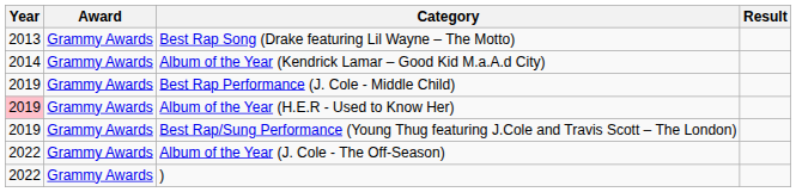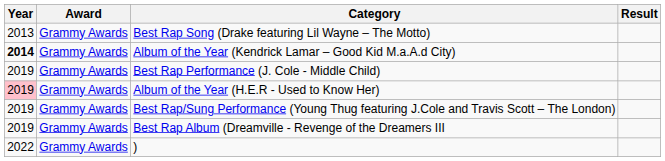 <table class="wikitable">
 <tr>
 <th>Year</th>
 <th>Award</th>
 <th>Category</th>
 <th>Result</th>
 </tr>
 <tr>
 <td rowspan=1>2013</td>
 <td rowspan=1><a href='#'>Grammy Awards</a></td>
 <td><a href='#'>Best Rap Song</a> (Drake featuring Lil Wayne – The Motto)</td>
 <td></td>
 </tr>
 <tr>
-<td rowspan=1>2014</td>
+<td rowspan=1><strong>2014</strong></td>
 <td rowspan=1><a href='#'>Grammy Awards</a></td>
 <td><a href='#'>Album of the Year</a> (Kendrick Lamar – Good Kid M.a.A.d City)</td>
 <td></td>
 </tr>
 <tr>
 <td rowspan=1>2019</td>
 <td rowspan=1><a href='#'>Grammy Awards</a></td>
 <td><a href='#'>Best Rap Performance</a> (J. Cole - Middle Child)</td>
 <td></td>
 </tr>
 <tr>
 <td rowspan=1 style="background: pink;">2019</td>
 <td rowspan=1><a href='#'>Grammy Awards</a></td>
 <td><a href='#'>Album of the Year</a> (H.E.R - Used to Know Her)</td>
 <td></td>
 </tr>
 <tr>
 <td rowspan=1>2019</td>
 <td rowspan=1><a href='#'>Grammy Awards</a></td>
 <td><a href='#'>Best Rap/Sung Performance</a> (Young Thug featuring J.Cole and Travis Scott – The London)</td>
 <td></td>
 </tr>
 <tr>
-<td rowspan=1>2022</td>
+<td rowspan=1>2019</td>
 <td rowspan=1><a href='#'>Grammy Awards</a></td>
-<td><a href='#'>Album of the Year</a> (J. Cole - The Off-Season)</td>
+<td><a href='#'>Best Rap Album</a> (Dreamville - Revenge of the Dreamers III</td>
 <td></td>
 </tr>
 <tr>
 <td rowspan=1>2022</td>
 <td rowspan=1><a href='#'>Grammy Awards</a></td>
 <td>)</td>
 <td></td>
 </tr>
 </table>
